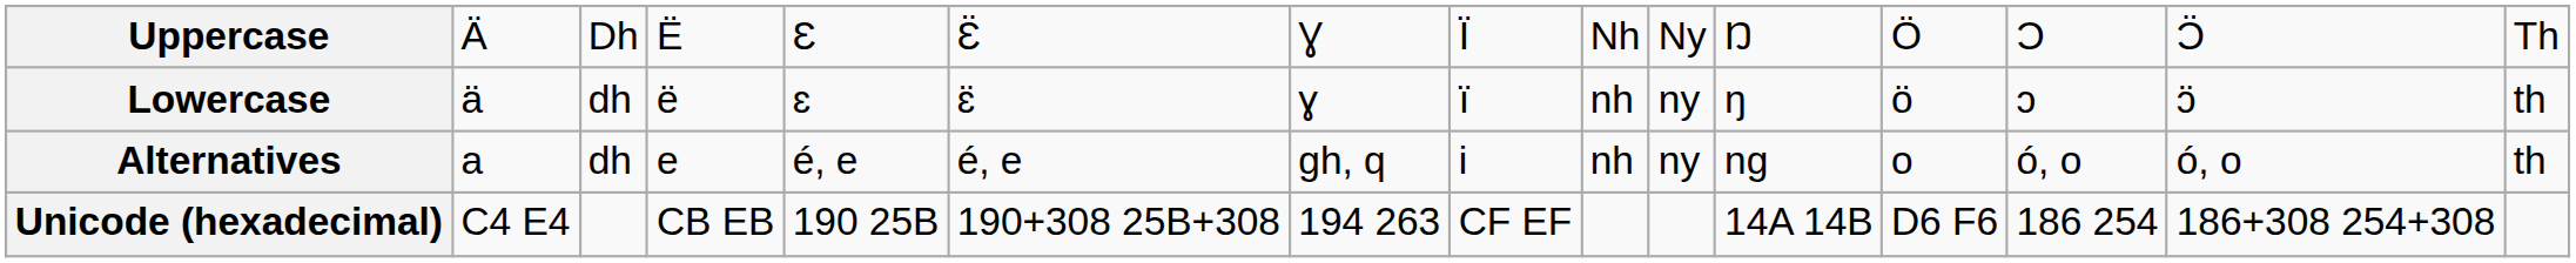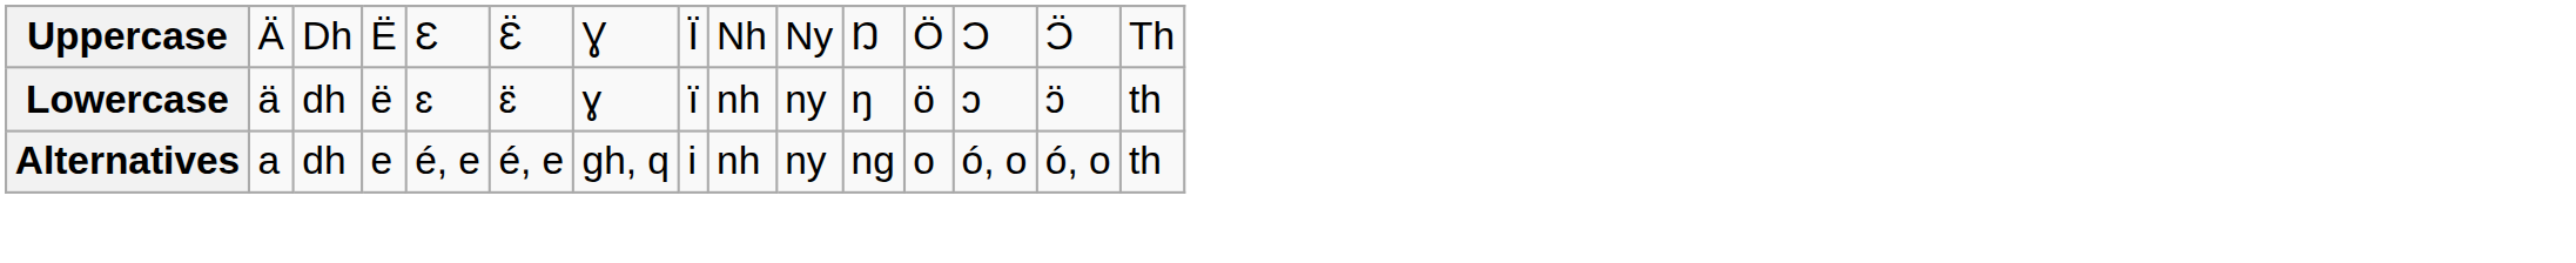 <table class="wikitable">
 <tr>
 <th>Uppercase</th>
 <td>Ä</td>
 <td>Dh</td>
 <td>Ë</td>
 <td>Ɛ</td>
 <td>Ɛ̈</td>
 <td>Ɣ</td>
 <td>Ï</td>
 <td>Nh</td>
 <td>Ny</td>
 <td>Ŋ</td>
 <td>Ö</td>
 <td>Ɔ</td>
 <td>Ɔ̈</td>
 <td>Th</td>
 </tr>
 <tr>
 <th>Lowercase</th>
 <td>ä</td>
 <td>dh</td>
 <td>ë</td>
 <td>ɛ</td>
 <td>ɛ̈</td>
 <td>ɣ</td>
 <td>ï</td>
 <td>nh</td>
 <td>ny</td>
 <td>ŋ</td>
 <td>ö</td>
 <td>ɔ</td>
 <td>ɔ̈</td>
 <td>t͏h</td>
 </tr>
 <tr>
 <th>Alternatives</th>
 <td>a</td>
 <td>d͏h</td>
 <td>e</td>
 <td>é, e</td>
 <td>é, e</td>
 <td>gh, q</td>
 <td>i</td>
 <td>n͏h</td>
 <td>n͏y</td>
 <td>ng</td>
 <td>o</td>
 <td>ó, o</td>
 <td>ó, o</td>
 <td>th</td>
 </tr>
-<tr>
-<th>Unicode (hexadecimal)</th>
-<td>C4 E4</td>
-<td></td>
-<td>CB EB</td>
-<td>190 25B</td>
-<td>190+308 25B+308</td>
-<td>194 263</td>
-<td>CF EF</td>
-<td></td>
-<td></td>
-<td>14A 14B</td>
-<td>D6 F6</td>
-<td>186 254</td>
-<td>186+308 254+308</td>
-<td></td>
-</tr>
 </table>
